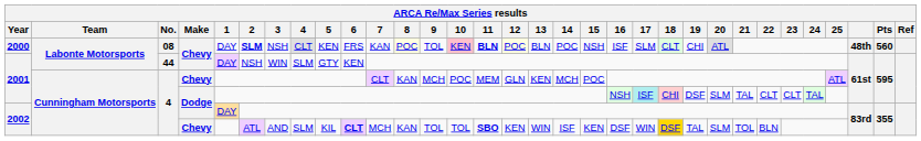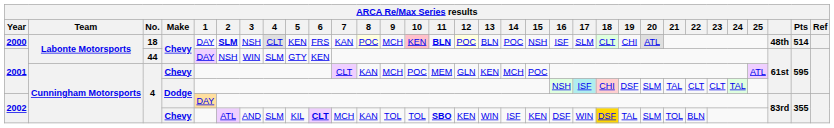 <table class="wikitable" style="text-align:center; font-size:75%">
 <tr>
 <th colspan=45><a href='#'>ARCA Re/Max Series</a> results</th>
 </tr>
 <tr>
 <th>Year</th>
 <th>Team</th>
 <th>No.</th>
 <th>Make</th>
 <th>1</th>
 <th>2</th>
 <th>3</th>
 <th>4</th>
 <th>5</th>
 <th>6</th>
 <th>7</th>
 <th>8</th>
 <th>9</th>
 <th>10</th>
 <th>11</th>
 <th>12</th>
 <th>13</th>
 <th>14</th>
 <th>15</th>
 <th>16</th>
 <th>17</th>
 <th>18</th>
 <th>19</th>
 <th>20</th>
 <th>21</th>
 <th>22</th>
 <th>23</th>
 <th>24</th>
 <th>25</th>
 <th></th>
 <th>Pts</th>
 <th>Ref</th>
 </tr>
 <tr>
 <th><a href='#'>2000</a></th>
 <th rowspan=2><a href='#'>Labonte Motorsports</a></th>
-<th>08</th>
+<th>18</th>
 <th rowspan=2><a href='#'>Chevy</a></th>
 <td><a href='#'>DAY</a></td>
 <td><strong><a href='#'>SLM</a></strong></td>
 <td><a href='#'>NSH</a></td>
 <td style="background:#DFDFDF;"><a href='#'>CLT</a><br></td>
 <td><a href='#'>KEN</a></td>
 <td><a href='#'>FRS</a></td>
 <td><a href='#'>KAN</a></td>
 <td style="background: lightyellow;"><a href='#'>POC</a></td>
-<td><a href='#'>TOL</a></td>
+<td><a href='#'>MCH</a></td>
 <td style="background: pink;"><a href='#'>KEN</a></td>
 <td><strong><a href='#'>BLN</a></strong></td>
 <td style="background: lightyellow;"><a href='#'>POC</a></td>
 <td><a href='#'>BLN</a></td>
 <td><a href='#'>POC</a></td>
 <td><a href='#'>NSH</a></td>
 <td><a href='#'>ISF</a></td>
 <td><a href='#'>SLM</a></td>
 <td style="background:#DFFFDF;"><a href='#'>CLT</a><br></td>
 <td><a href='#'>CHI</a></td>
 <td style="background:#DFDFDF;"><a href='#'>ATL</a><br></td>
 <td colspan=5></td>
 <th>48th</th>
-<th>560</th>
+<th>514</th>
 <th></th>
 </tr>
 <tr>
 <th rowspan=3><a href='#'>2001</a></th>
 <th>44</th>
 <td style="background:#EFCFFF;"><a href='#'>DAY</a><br></td>
 <td><a href='#'>NSH</a></td>
 <td><a href='#'>WIN</a></td>
 <td><a href='#'>SLM</a></td>
 <td><a href='#'>GTY</a></td>
 <td><a href='#'>KEN</a></td>
 <td colspan=19></td>
 <th rowspan=3>61st</th>
 <th rowspan=3>595</th>
 <th rowspan=3></th>
 </tr>
 <tr>
 <th rowspan=4><a href='#'>Cunningham Motorsports</a></th>
 <th rowspan=4>4</th>
 <th><a href='#'>Chevy</a></th>
 <td colspan=6></td>
 <td style="background:#EFCFFF;"><a href='#'>CLT</a><br></td>
 <td><a href='#'>KAN</a></td>
 <td><a href='#'>MCH</a></td>
 <td><a href='#'>POC</a></td>
 <td><a href='#'>MEM</a></td>
 <td><a href='#'>GLN</a></td>
 <td><a href='#'>KEN</a></td>
 <td><a href='#'>MCH</a></td>
 <td><a href='#'>POC</a></td>
 <td colspan=9></td>
 <td style="background:#EFCFFF;"><a href='#'>ATL</a><br></td>
 </tr>
 <tr>
 <th rowspan=2><a href='#'>Dodge</a></th>
 <td colspan=15></td>
 <td style="background:#DFFFDF;"><a href='#'>NSH</a><br></td>
 <td style="background: paleturquoise;"><a href='#'>ISF</a></td>
 <td style="background:#FFCFCF;"><a href='#'>CHI</a><br></td>
 <td><a href='#'>DSF</a></td>
 <td><a href='#'>SLM</a></td>
 <td><a href='#'>TAL</a></td>
 <td><a href='#'>CLT</a></td>
 <td><a href='#'>CLT</a></td>
 <td style="background:#DFFFDF;"><a href='#'>TAL</a><br></td>
 <td></td>
 </tr>
 <tr>
 <th rowspan=2><a href='#'>2002</a></th>
 <td style="background:#FFDF9F;"><a href='#'>DAY</a><br></td>
 <td colspan=24></td>
 <th rowspan=2>83rd</th>
 <th rowspan=2>355</th>
 <th rowspan=2></th>
 </tr>
 <tr>
 <th><a href='#'>Chevy</a></th>
 <td></td>
 <td style="background:#EFCFFF;"><a href='#'>ATL</a><br></td>
 <td><a href='#'>AND</a></td>
 <td><a href='#'>SLM</a></td>
 <td><a href='#'>KIL</a></td>
 <td style="background:#EFCFFF;"><strong><a href='#'>CLT</a><br></strong></td>
 <td><a href='#'>MCH</a></td>
 <td><a href='#'>KAN</a></td>
 <td><a href='#'>TOL</a></td>
 <td><a href='#'>TOL</a></td>
 <td><strong><a href='#'>SBO</a></strong></td>
 <td><a href='#'>KEN</a></td>
 <td><a href='#'>WIN</a></td>
 <td><a href='#'>ISF</a></td>
 <td><a href='#'>KEN</a></td>
 <td><a href='#'>DSF</a></td>
 <td><a href='#'>WIN</a></td>
 <td style="background: gold;"><a href='#'>DSF</a></td>
 <td><a href='#'>TAL</a></td>
 <td><a href='#'>SLM</a></td>
 <td><a href='#'>TOL</a></td>
 <td><a href='#'>BLN</a></td>
 <td colspan=3></td>
 </tr>
 </table>
